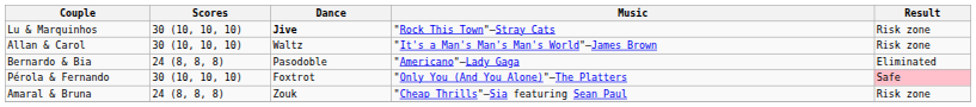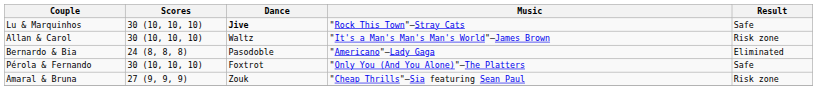 <table class="wikitable sortable" style="width:100%;">
 <tr>
 <th width="15.0%">Couple</th>
 <th width="12.5%">Scores</th>
 <th width="12.5%">Dance</th>
 <th width="50.0%">Music</th>
 <th width="10.0%">Result</th>
 </tr>
 <tr>
 <td>Lu & Marquinhos</td>
 <td>30 (10, 10, 10)</td>
 <td><strong>Jive</strong></td>
 <td>"<a href='#'>Rock This Town</a>"—<a href='#'>Stray Cats</a></td>
-<td>Risk zone</td>
+<td>Safe</td>
 </tr>
 <tr>
 <td>Allan & Carol</td>
 <td>30 (10, 10, 10)</td>
 <td>Waltz</td>
 <td>"<a href='#'>It's a Man's Man's Man's World</a>"—<a href='#'>James Brown</a></td>
 <td>Risk zone</td>
 </tr>
 <tr>
 <td>Bernardo & Bia</td>
 <td>24 (8, 8, 8)</td>
 <td>Pasodoble</td>
 <td>"<a href='#'>Americano</a>"—<a href='#'>Lady Gaga</a></td>
 <td>Eliminated</td>
 </tr>
 <tr>
 <td>Pérola & Fernando</td>
 <td>30 (10, 10, 10)</td>
 <td>Foxtrot</td>
 <td>"<a href='#'>Only You (And You Alone)</a>"—<a href='#'>The Platters</a></td>
-<td style="background: pink;">Safe</td>
+<td>Safe</td>
 </tr>
 <tr>
 <td>Amaral & Bruna</td>
-<td>24 (8, 8, 8)</td>
+<td>27 (9, 9, 9)</td>
 <td>Zouk</td>
 <td>"<a href='#'>Cheap Thrills</a>"—<a href='#'>Sia</a> featuring <a href='#'>Sean Paul</a></td>
 <td>Risk zone</td>
 </tr>
 <tr>
 </tr>
 </table>
